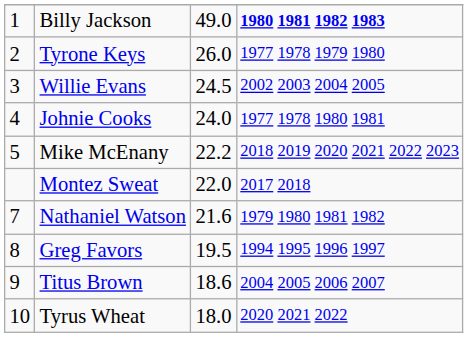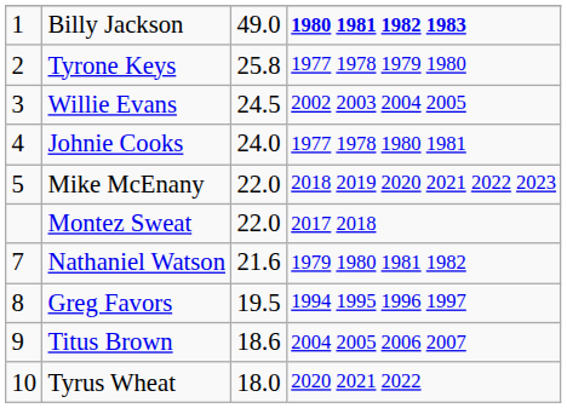 <table class="wikitable">
 <tr>
 </tr>
 <tr>
 <td>1</td>
 <td>Billy Jackson</td>
 <td>49.0</td>
 <td style="font-size:80%;"><strong><a href='#'>1980</a> <a href='#'>1981</a> <a href='#'>1982</a> <a href='#'>1983</a></strong></td>
 </tr>
 <tr>
 <td>2</td>
 <td><a href='#'>Tyrone Keys</a></td>
-<td>26.0</td>
+<td>25.8</td>
 <td style="font-size:80%;"><a href='#'>1977</a> <a href='#'>1978</a> <a href='#'>1979</a> <a href='#'>1980</a></td>
 </tr>
 <tr>
 <td>3</td>
 <td><a href='#'>Willie Evans</a></td>
 <td>24.5</td>
 <td style="font-size:80%;"><a href='#'>2002</a> <a href='#'>2003</a> <a href='#'>2004</a> <a href='#'>2005</a></td>
 </tr>
 <tr>
 <td>4</td>
 <td><a href='#'>Johnie Cooks</a></td>
 <td>24.0</td>
 <td style="font-size:80%;"><a href='#'>1977</a> <a href='#'>1978</a> <a href='#'>1980</a> <a href='#'>1981</a></td>
 </tr>
 <tr>
 <td>5</td>
 <td>Mike McEnany</td>
-<td>22.2</td>
+<td>22.0</td>
 <td style="font-size:80%;"><a href='#'>2018</a> <a href='#'>2019</a> <a href='#'>2020</a> <a href='#'>2021</a> <a href='#'>2022</a> <a href='#'>2023</a></td>
 </tr>
 <tr>
 <td></td>
 <td><a href='#'>Montez Sweat</a></td>
 <td>22.0</td>
 <td style="font-size:80%;"><a href='#'>2017</a> <a href='#'>2018</a></td>
 </tr>
 <tr>
 <td>7</td>
 <td><a href='#'>Nathaniel Watson</a></td>
 <td>21.6</td>
 <td style="font-size:80%;"><a href='#'>1979</a> <a href='#'>1980</a> <a href='#'>1981</a> <a href='#'>1982</a></td>
 </tr>
 <tr>
 <td>8</td>
 <td><a href='#'>Greg Favors</a></td>
 <td>19.5</td>
 <td style="font-size:80%;"><a href='#'>1994</a> <a href='#'>1995</a> <a href='#'>1996</a> <a href='#'>1997</a></td>
 </tr>
 <tr>
 <td>9</td>
 <td><a href='#'>Titus Brown</a></td>
 <td>18.6</td>
 <td style="font-size:80%;"><a href='#'>2004</a> <a href='#'>2005</a> <a href='#'>2006</a> <a href='#'>2007</a></td>
 </tr>
 <tr>
 <td>10</td>
 <td>Tyrus Wheat</td>
 <td>18.0</td>
 <td style="font-size:80%;"><a href='#'>2020</a> <a href='#'>2021</a> <a href='#'>2022</a></td>
 </tr>
 </table>
